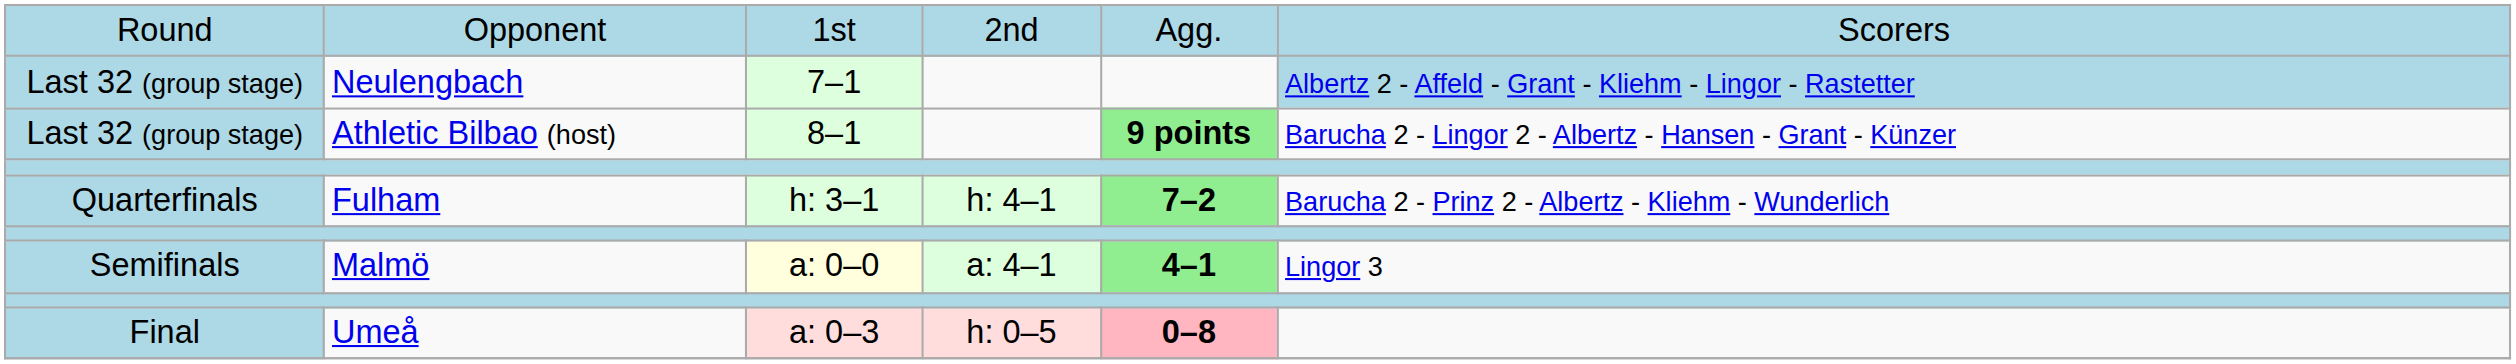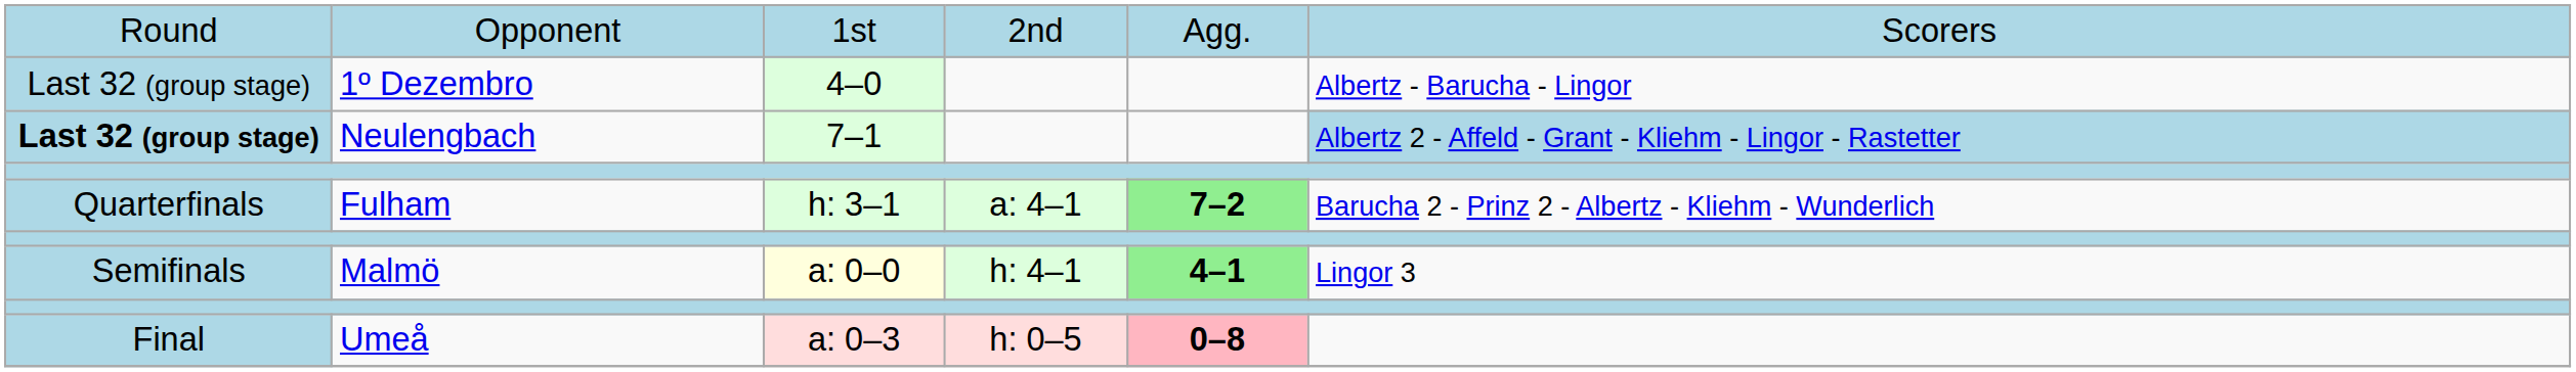 <table class="wikitable" style="text-align:center">
 <tr bgcolor=lightblue>
 <td width=150px>Round</td>
 <td width=200px>Opponent</td>
 <td width=80px>1st</td>
 <td width=80px>2nd</td>
 <td width=80px>Agg.</td>
 <td width=600px>Scorers</td>
 </tr>
 <tr>
 <td bgcolor=lightblue>Last 32 <small>(group stage)</small></td>
+<td align=left> <a href='#'>1º Dezembro</a></td>
+<td bgcolor="#ddffdd">4–0</td>
+<td></td>
+<td></td>
+<td align=left><small><a href='#'>Albertz</a> - <a href='#'>Barucha</a> - <a href='#'>Lingor</a></small></td>
+</tr>
+<tr>
+<td bgcolor=lightblue><strong>Last 32 <small>(group stage)</small></strong></td>
 <td align=left> <a href='#'>Neulengbach</a></td>
 <td bgcolor="#ddffdd">7–1</td>
 <td></td>
 <td></td>
 <td align=left style="background: lightblue;"><small><a href='#'>Albertz</a> 2 - <a href='#'>Affeld</a> - <a href='#'>Grant</a> - <a href='#'>Kliehm</a> - <a href='#'>Lingor</a> - <a href='#'>Rastetter</a></small></td>
-</tr>
-<tr>
-<td bgcolor=lightblue>Last 32 <small>(group stage)</small></td>
-<td align=left> <a href='#'>Athletic Bilbao</a> <small>(host)</small></td>
-<td bgcolor="#ddffdd">8–1</td>
-<td></td>
-<td bgcolor=lightgreen><strong>9 points</strong></td>
-<td align=left><small><a href='#'>Barucha</a> 2 - <a href='#'>Lingor</a> 2 - <a href='#'>Albertz</a> - <a href='#'>Hansen</a> - <a href='#'>Grant</a> - <a href='#'>Künzer</a> </small></td>
 </tr>
 <tr bgcolor=lightblue>
 <td colspan=6></td>
 </tr>
 <tr>
 <td bgcolor=lightblue>Quarterfinals</td>
 <td align=left> <a href='#'>Fulham</a></td>
 <td bgcolor="#ddffdd">h: 3–1</td>
-<td bgcolor="#ddffdd">h: 4–1</td>
+<td bgcolor="#ddffdd">a: 4–1</td>
 <td bgcolor=lightgreen><strong>7–2</strong></td>
 <td align=left><small><a href='#'>Barucha</a> 2 - <a href='#'>Prinz</a> 2 - <a href='#'>Albertz</a> - <a href='#'>Kliehm</a> - <a href='#'>Wunderlich</a></small></td>
 </tr>
 <tr bgcolor=lightblue>
 <td colspan=6></td>
 </tr>
 <tr>
 <td bgcolor=lightblue>Semifinals</td>
 <td align=left> <a href='#'>Malmö</a></td>
 <td bgcolor="#ffffdd">a: 0–0</td>
-<td bgcolor="#ddffdd">a: 4–1</td>
+<td bgcolor="#ddffdd">h: 4–1</td>
 <td bgcolor=lightgreen><strong>4–1</strong></td>
 <td align=left><small><a href='#'>Lingor</a> 3</small></td>
 </tr>
 <tr bgcolor=lightblue>
 <td colspan=6></td>
 </tr>
 <tr>
 <td bgcolor=lightblue>Final</td>
 <td align=left> <a href='#'>Umeå</a></td>
 <td bgcolor="#ffdddd">a: 0–3</td>
 <td bgcolor="#ffdddd">h: 0–5</td>
 <td bgcolor=lightpink><strong>0–8</strong></td>
 <td align=left></td>
 </tr>
 <tr>
 </tr>
 </table>
